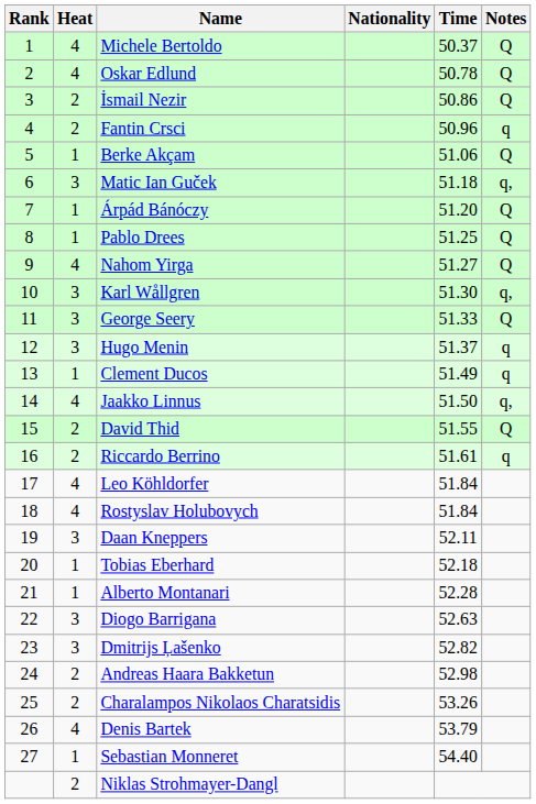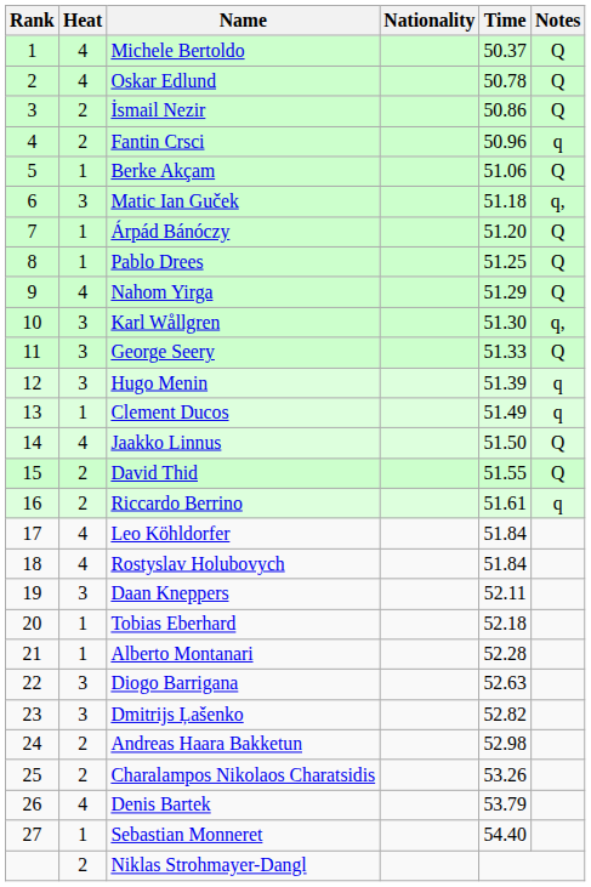 <table class="wikitable sortable" style="text-align:center;">
 <tr>
 <th>Rank</th>
 <th>Heat</th>
 <th>Name</th>
 <th>Nationality</th>
 <th>Time</th>
 <th>Notes</th>
 </tr>
 <tr bgcolor=ccffcc>
 <td>1</td>
 <td>4</td>
 <td align=left><a href='#'>Michele Bertoldo</a></td>
 <td align=left></td>
 <td>50.37</td>
 <td>Q</td>
 </tr>
 <tr bgcolor=ccffcc>
 <td>2</td>
 <td>4</td>
 <td align=left><a href='#'>Oskar Edlund</a></td>
 <td align=left></td>
 <td>50.78</td>
 <td>Q</td>
 </tr>
 <tr bgcolor=ccffcc>
 <td>3</td>
 <td>2</td>
 <td align=left><a href='#'>İsmail Nezir</a></td>
 <td align=left></td>
 <td>50.86</td>
 <td>Q</td>
 </tr>
 <tr bgcolor=ccffcc>
 <td>4</td>
 <td>2</td>
 <td align=left><a href='#'>Fantin Crsci</a></td>
 <td align=left></td>
 <td>50.96</td>
 <td>q</td>
 </tr>
 <tr bgcolor=ccffcc>
 <td>5</td>
 <td>1</td>
 <td align=left><a href='#'>Berke Akçam</a></td>
 <td align=left></td>
 <td>51.06</td>
 <td>Q</td>
 </tr>
 <tr bgcolor=ccffcc>
 <td>6</td>
 <td>3</td>
 <td align=left><a href='#'>Matic Ian Guček</a></td>
 <td align=left></td>
 <td>51.18</td>
 <td>q, </td>
 </tr>
 <tr bgcolor=ccffcc>
 <td>7</td>
 <td>1</td>
 <td align=left><a href='#'>Árpád Bánóczy</a></td>
 <td align=left></td>
 <td>51.20</td>
 <td>Q</td>
 </tr>
 <tr bgcolor=ccffcc>
 <td>8</td>
 <td>1</td>
 <td align=left><a href='#'>Pablo Drees</a></td>
 <td align=left></td>
 <td>51.25</td>
 <td>Q</td>
 </tr>
 <tr bgcolor=ccffcc>
 <td>9</td>
 <td>4</td>
 <td align=left><a href='#'>Nahom Yirga</a></td>
 <td align=left></td>
-<td>51.27</td>
+<td>51.29</td>
 <td>Q</td>
 </tr>
 <tr bgcolor=ccffcc>
 <td>10</td>
 <td>3</td>
 <td align=left><a href='#'>Karl Wållgren</a></td>
 <td align=left></td>
 <td>51.30</td>
 <td>q, </td>
 </tr>
 <tr bgcolor=ccffcc>
 <td>11</td>
 <td>3</td>
 <td align=left><a href='#'>George Seery</a></td>
 <td align=left></td>
 <td>51.33</td>
 <td>Q</td>
 </tr>
 <tr bgcolor=ddffdd>
 <td>12</td>
 <td>3</td>
 <td align=left><a href='#'>Hugo Menin</a></td>
 <td align=left></td>
-<td>51.37</td>
+<td>51.39</td>
 <td>q</td>
 </tr>
 <tr bgcolor=ddffdd>
 <td>13</td>
 <td>1</td>
 <td align=left><a href='#'>Clement Ducos</a></td>
 <td align=left></td>
 <td>51.49</td>
 <td>q</td>
 </tr>
 <tr bgcolor=ddffdd>
 <td>14</td>
 <td>4</td>
 <td align=left><a href='#'>Jaakko Linnus</a></td>
 <td align=left></td>
 <td>51.50</td>
-<td>q, </td>
+<td>Q</td>
 </tr>
 <tr bgcolor=ccffcc>
 <td>15</td>
 <td>2</td>
 <td align=left><a href='#'>David Thid</a></td>
 <td align=left></td>
 <td>51.55</td>
 <td>Q</td>
 </tr>
 <tr bgcolor=ddffdd>
 <td>16</td>
 <td>2</td>
 <td align=left><a href='#'>Riccardo Berrino</a></td>
 <td align=left></td>
 <td>51.61</td>
 <td>q</td>
 </tr>
 <tr>
 <td>17</td>
 <td>4</td>
 <td align=left><a href='#'>Leo Köhldorfer</a></td>
 <td align=left></td>
 <td>51.84</td>
 <td></td>
 </tr>
 <tr>
 <td>18</td>
 <td>4</td>
 <td align=left><a href='#'>Rostyslav Holubovych</a></td>
 <td align=left></td>
 <td>51.84</td>
 <td></td>
 </tr>
 <tr>
 <td>19</td>
 <td>3</td>
 <td align=left><a href='#'>Daan Kneppers</a></td>
 <td align=left></td>
 <td>52.11</td>
 <td></td>
 </tr>
 <tr>
 <td>20</td>
 <td>1</td>
 <td align=left><a href='#'>Tobias Eberhard</a></td>
 <td align=left></td>
 <td>52.18</td>
 <td></td>
 </tr>
 <tr>
 <td>21</td>
 <td>1</td>
 <td align=left><a href='#'>Alberto Montanari</a></td>
 <td align=left></td>
 <td>52.28</td>
 <td></td>
 </tr>
 <tr>
 <td>22</td>
 <td>3</td>
 <td align=left><a href='#'>Diogo Barrigana</a></td>
 <td align=left></td>
 <td>52.63</td>
 <td></td>
 </tr>
 <tr>
 <td>23</td>
 <td>3</td>
 <td align=left><a href='#'>Dmitrijs Ļašenko</a></td>
 <td align=left></td>
 <td>52.82</td>
 <td></td>
 </tr>
 <tr>
 <td>24</td>
 <td>2</td>
 <td align=left><a href='#'>Andreas Haara Bakketun</a></td>
 <td align=left></td>
 <td>52.98</td>
 <td></td>
 </tr>
 <tr>
 <td>25</td>
 <td>2</td>
 <td align=left><a href='#'>Charalampos Nikolaos Charatsidis</a></td>
 <td align=left></td>
 <td>53.26</td>
 <td></td>
 </tr>
 <tr>
 <td>26</td>
 <td>4</td>
 <td align=left><a href='#'>Denis Bartek</a></td>
 <td align=left></td>
 <td>53.79</td>
 <td></td>
 </tr>
 <tr>
 <td>27</td>
 <td>1</td>
 <td align=left><a href='#'>Sebastian Monneret</a></td>
 <td align=left></td>
 <td>54.40</td>
 <td></td>
 </tr>
 <tr>
 <td></td>
 <td>2</td>
 <td align=left><a href='#'>Niklas Strohmayer-Dangl</a></td>
 <td align=left></td>
 <td colspan=2></td>
 </tr>
 </table>
